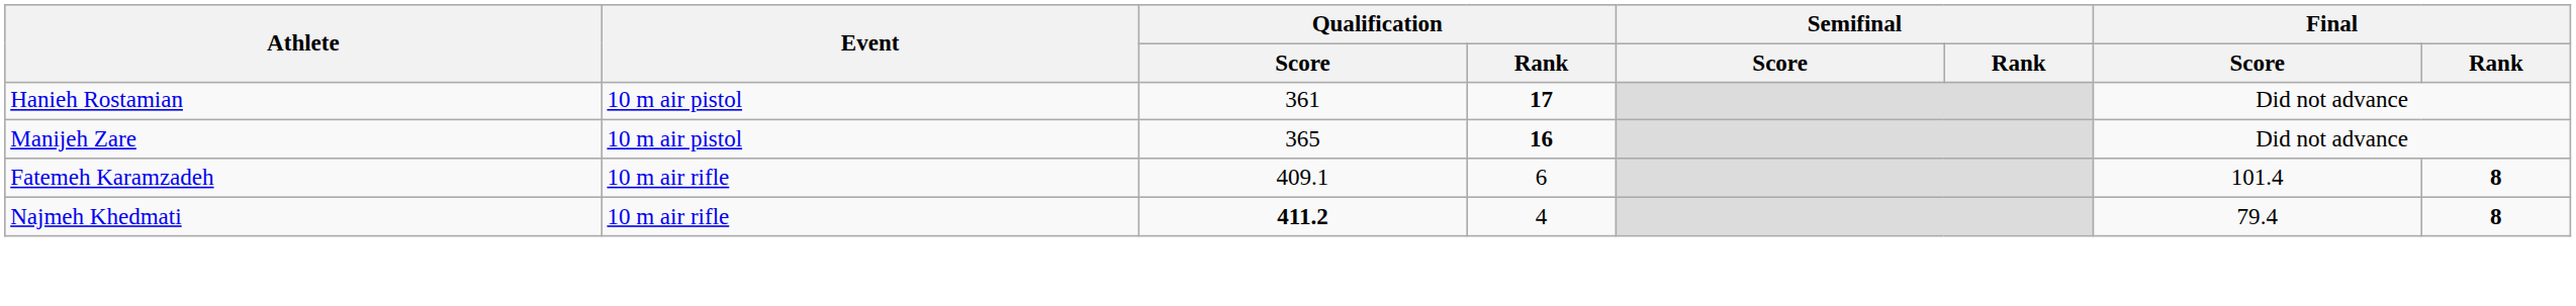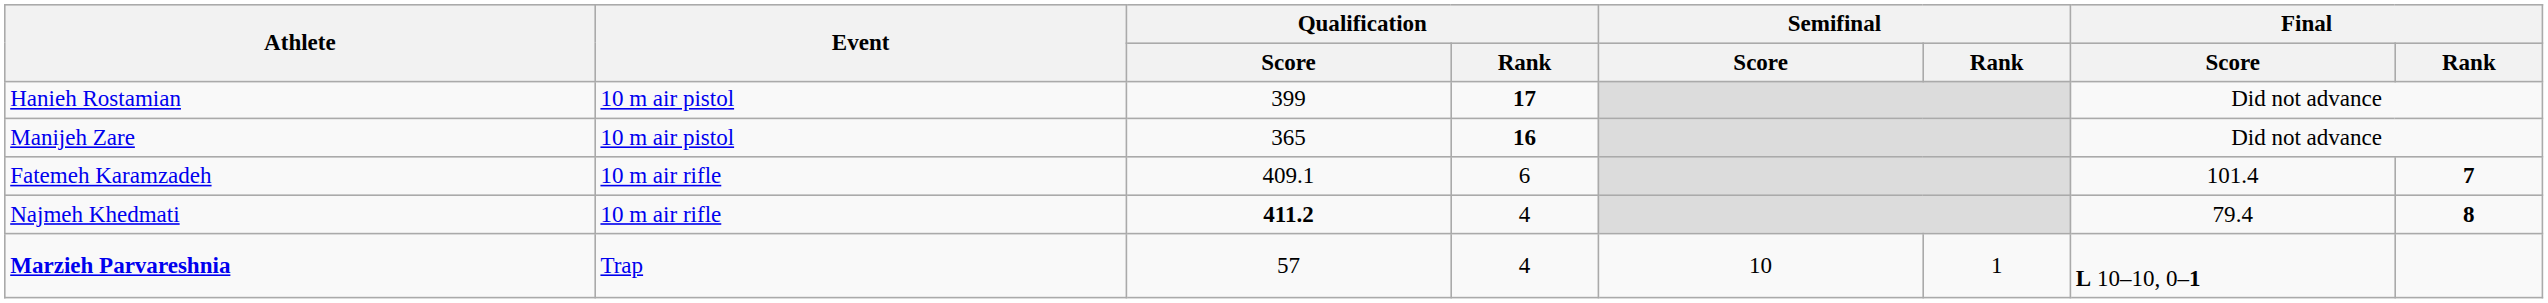 <table class="wikitable" width="80%" style="text-align:center; font-size:90%">
 <tr>
 <th rowspan="2" width="20%">Athlete</th>
 <th rowspan="2" width="18%">Event</th>
 <th colspan="2">Qualification</th>
 <th colspan="2">Semifinal</th>
 <th colspan="2">Final</th>
 </tr>
 <tr>
 <th width="11%">Score</th>
 <th width="5%">Rank</th>
 <th width="11%">Score</th>
 <th width="5%">Rank</th>
 <th width="11%">Score</th>
 <th width="5%">Rank</th>
 </tr>
 <tr>
 <td align="left"><a href='#'>Hanieh Rostamian</a></td>
 <td align="left"><a href='#'>10 m air pistol</a></td>
-<td>361</td>
+<td>399</td>
 <td><strong>17</strong></td>
 <td colspan=2 bgcolor=#DCDCDC></td>
 <td colspan=2 align=center>Did not advance</td>
 </tr>
 <tr>
 <td align="left"><a href='#'>Manijeh Zare</a></td>
 <td align="left"><a href='#'>10 m air pistol</a></td>
 <td>365</td>
 <td><strong>16</strong></td>
 <td colspan=2 bgcolor=#DCDCDC></td>
 <td colspan=2 align=center>Did not advance</td>
 </tr>
 <tr>
 <td align="left"><a href='#'>Fatemeh Karamzadeh</a></td>
 <td align="left"><a href='#'>10 m air rifle</a></td>
 <td>409.1</td>
 <td>6 <strong></strong></td>
 <td colspan=2 bgcolor=#DCDCDC></td>
 <td>101.4</td>
-<td><strong>8</strong></td>
+<td><strong>7</strong></td>
 </tr>
 <tr>
 <td align="left"><a href='#'>Najmeh Khedmati</a></td>
 <td align="left"><a href='#'>10 m air rifle</a></td>
 <td><strong>411.2</strong></td>
 <td>4 <strong></strong></td>
 <td colspan=2 bgcolor=#DCDCDC></td>
 <td>79.4</td>
 <td><strong>8</strong></td>
 </tr>
+<tr>
+<td align="left"><strong><a href='#'>Marzieh Parvareshnia</a></strong></td>
+<td align="left"><a href='#'>Trap</a></td>
+<td>57</td>
+<td>4 <strong></strong></td>
+<td>10</td>
+<td>1 <strong></strong></td>
+<td align="left"><br><strong>L</strong> 10–10, 0–<strong>1</strong> </td>
+<td></td>
+</tr>
 </table>
